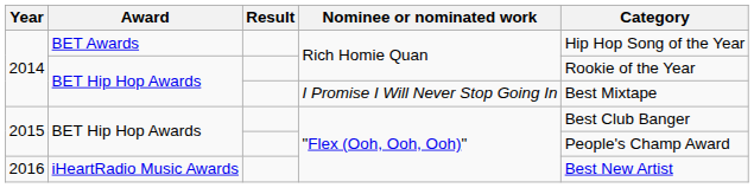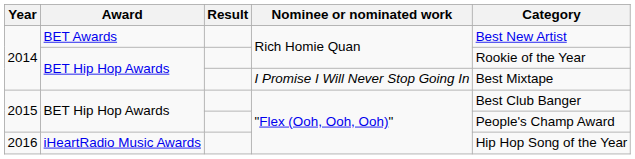 <table class="wikitable">
 <tr>
 <th>Year</th>
 <th>Award</th>
 <th>Result</th>
 <th>Nominee or nominated work</th>
 <th>Category</th>
 </tr>
 <tr>
 <td rowspan="3">2014</td>
 <td><a href='#'>BET Awards</a></td>
 <td></td>
 <td rowspan="2">Rich Homie Quan</td>
-<td>Hip Hop Song of the Year</td>
+<td><a href='#'>Best New Artist</a></td>
 </tr>
 <tr>
 <td rowspan="2"><a href='#'>BET Hip Hop Awards</a></td>
 <td></td>
 <td>Rookie of the Year</td>
 </tr>
 <tr>
 <td></td>
 <td><em>I Promise I Will Never Stop Going In</em></td>
 <td>Best Mixtape</td>
 </tr>
 <tr>
 <td rowspan="2">2015</td>
 <td rowspan="2">BET Hip Hop Awards</td>
 <td></td>
 <td rowspan="3">"<a href='#'>Flex (Ooh, Ooh, Ooh)</a>"</td>
 <td>Best Club Banger</td>
 </tr>
 <tr>
 <td></td>
 <td>People's Champ Award</td>
 </tr>
 <tr>
 <td>2016</td>
 <td><a href='#'>iHeartRadio Music Awards</a></td>
 <td></td>
-<td><a href='#'>Best New Artist</a></td>
+<td>Hip Hop Song of the Year</td>
 </tr>
 </table>
